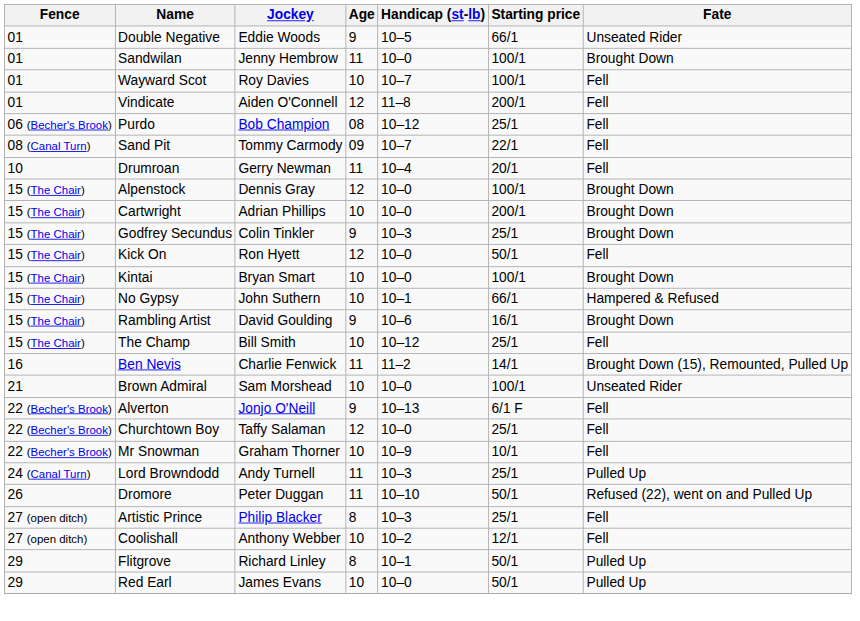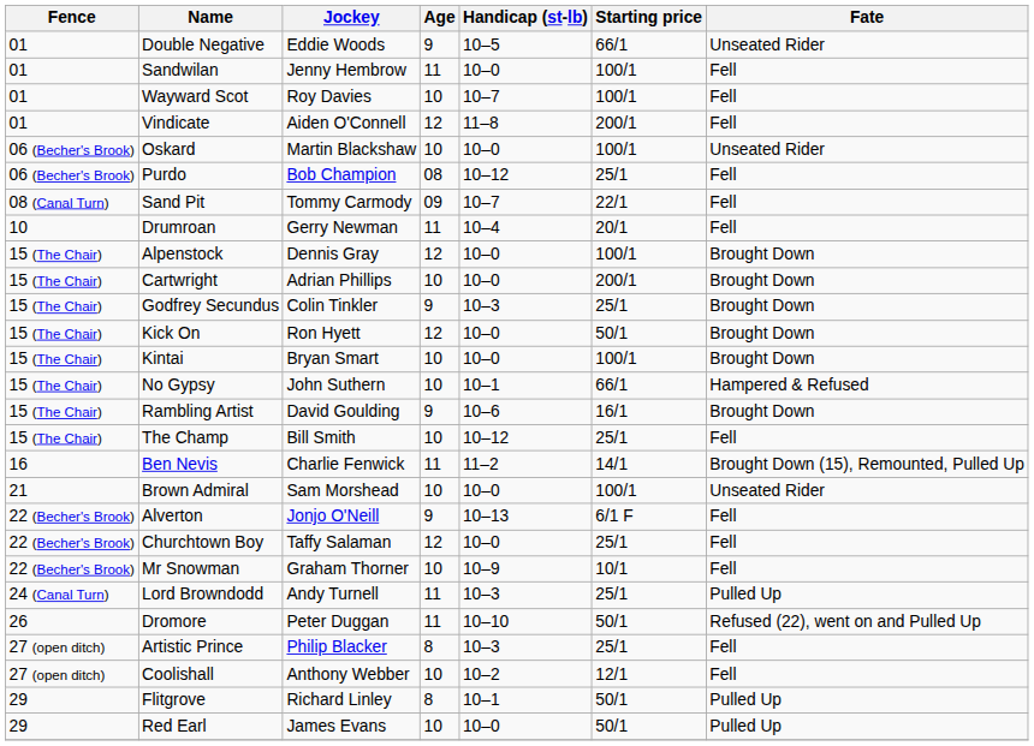 <table class="wikitable sortable">
 <tr>
 <th>Fence</th>
 <th>Name</th>
 <th><a href='#'>Jockey</a></th>
 <th>Age</th>
 <th>Handicap (<a href='#'>st</a>-<a href='#'>lb</a>)</th>
 <th>Starting price</th>
 <th>Fate</th>
 </tr>
 <tr>
 <td>01</td>
 <td>Double Negative</td>
 <td>Eddie Woods</td>
 <td>9</td>
 <td>10–5</td>
 <td>66/1</td>
 <td>Unseated Rider </td>
 </tr>
 <tr>
 <td>01</td>
 <td>Sandwilan</td>
 <td>Jenny Hembrow</td>
 <td>11</td>
 <td>10–0</td>
 <td>100/1</td>
-<td>Brought Down</td>
+<td>Fell</td>
 </tr>
 <tr>
 <td>01</td>
 <td>Wayward Scot</td>
 <td>Roy Davies</td>
 <td>10</td>
 <td>10–7</td>
 <td>100/1</td>
 <td>Fell</td>
 </tr>
 <tr>
 <td>01</td>
 <td>Vindicate</td>
 <td>Aiden O'Connell</td>
 <td>12</td>
 <td>11–8</td>
 <td>200/1</td>
 <td>Fell</td>
+</tr>
+<tr>
+<td>06 <small>(<a href='#'>Becher's Brook</a>)</small></td>
+<td>Oskard</td>
+<td>Martin Blackshaw</td>
+<td>10</td>
+<td>10–0</td>
+<td>100/1</td>
+<td>Unseated Rider </td>
 </tr>
 <tr>
 <td>06 <small>(<a href='#'>Becher's Brook</a>)</small></td>
 <td>Purdo</td>
 <td><a href='#'>Bob Champion</a></td>
 <td>08</td>
 <td>10–12</td>
 <td>25/1</td>
 <td>Fell</td>
 </tr>
 <tr>
 <td>08 <small>(<a href='#'>Canal Turn</a>)</small></td>
 <td>Sand Pit</td>
 <td>Tommy Carmody</td>
 <td>09</td>
 <td>10–7</td>
 <td>22/1</td>
 <td>Fell</td>
 </tr>
 <tr>
 <td>10</td>
 <td>Drumroan</td>
 <td>Gerry Newman</td>
 <td>11</td>
 <td>10–4</td>
 <td>20/1</td>
 <td>Fell</td>
 </tr>
 <tr>
 <td>15 <small>(<a href='#'>The Chair</a>)</small></td>
 <td>Alpenstock</td>
 <td>Dennis Gray</td>
 <td>12</td>
 <td>10–0</td>
 <td>100/1</td>
 <td>Brought Down</td>
 </tr>
 <tr>
 <td>15 <small>(<a href='#'>The Chair</a>)</small></td>
 <td>Cartwright</td>
 <td>Adrian Phillips</td>
 <td>10</td>
 <td>10–0</td>
 <td>200/1</td>
 <td>Brought Down</td>
 </tr>
 <tr>
 <td>15 <small>(<a href='#'>The Chair</a>)</small></td>
 <td>Godfrey Secundus</td>
 <td>Colin Tinkler</td>
 <td>9</td>
 <td>10–3</td>
 <td>25/1</td>
 <td>Brought Down</td>
 </tr>
 <tr>
 <td>15 <small>(<a href='#'>The Chair</a>)</small></td>
 <td>Kick On</td>
 <td>Ron Hyett</td>
 <td>12</td>
 <td>10–0</td>
 <td>50/1</td>
-<td>Fell</td>
+<td>Brought Down</td>
 </tr>
 <tr>
 <td>15 <small>(<a href='#'>The Chair</a>)</small></td>
 <td>Kintai</td>
 <td>Bryan Smart</td>
 <td>10</td>
 <td>10–0</td>
 <td>100/1</td>
 <td>Brought Down</td>
 </tr>
 <tr>
 <td>15 <small>(<a href='#'>The Chair</a>)</small></td>
 <td>No Gypsy</td>
 <td>John Suthern</td>
 <td>10</td>
 <td>10–1</td>
 <td>66/1</td>
 <td>Hampered & Refused </td>
 </tr>
 <tr>
 <td>15 <small>(<a href='#'>The Chair</a>)</small></td>
 <td>Rambling Artist</td>
 <td>David Goulding</td>
 <td>9</td>
 <td>10–6</td>
 <td>16/1</td>
 <td>Brought Down</td>
 </tr>
 <tr>
 <td>15 <small>(<a href='#'>The Chair</a>)</small></td>
 <td>The Champ</td>
 <td>Bill Smith</td>
 <td>10</td>
 <td>10–12</td>
 <td>25/1</td>
 <td>Fell</td>
 </tr>
 <tr>
 <td>16</td>
 <td><a href='#'>Ben Nevis</a></td>
 <td>Charlie Fenwick</td>
 <td>11</td>
 <td>11–2</td>
 <td>14/1</td>
 <td>Brought Down (15), Remounted, Pulled Up</td>
 </tr>
 <tr>
 <td>21</td>
 <td>Brown Admiral</td>
 <td>Sam Morshead</td>
 <td>10</td>
 <td>10–0</td>
 <td>100/1</td>
 <td>Unseated Rider</td>
 </tr>
 <tr>
 <td>22 <small>(<a href='#'>Becher's Brook</a>)</small></td>
 <td>Alverton</td>
 <td><a href='#'>Jonjo O'Neill</a></td>
 <td>9</td>
 <td>10–13</td>
 <td>6/1 F</td>
 <td>Fell</td>
 </tr>
 <tr>
 <td>22 <small>(<a href='#'>Becher's Brook</a>)</small></td>
 <td>Churchtown Boy</td>
 <td>Taffy Salaman</td>
 <td>12</td>
 <td>10–0</td>
 <td>25/1</td>
 <td>Fell</td>
 </tr>
 <tr>
 <td>22 <small>(<a href='#'>Becher's Brook</a>)</small></td>
 <td>Mr Snowman</td>
 <td>Graham Thorner</td>
 <td>10</td>
 <td>10–9</td>
 <td>10/1</td>
 <td>Fell</td>
 </tr>
 <tr>
 <td>24 <small>(<a href='#'>Canal Turn</a>)</small></td>
 <td>Lord Browndodd</td>
 <td>Andy Turnell</td>
 <td>11</td>
 <td>10–3</td>
 <td>25/1</td>
 <td>Pulled Up</td>
 </tr>
 <tr>
 <td>26</td>
 <td>Dromore</td>
 <td>Peter Duggan</td>
 <td>11</td>
 <td>10–10</td>
 <td>50/1</td>
 <td>Refused (22), went on and Pulled Up </td>
 </tr>
 <tr>
 <td>27 <small>(open ditch)</small></td>
 <td>Artistic Prince</td>
 <td><a href='#'>Philip Blacker</a></td>
 <td>8</td>
 <td>10–3</td>
 <td>25/1</td>
 <td>Fell</td>
 </tr>
 <tr>
 <td>27 <small>(open ditch)</small></td>
 <td>Coolishall</td>
 <td>Anthony Webber</td>
 <td>10</td>
 <td>10–2</td>
 <td>12/1</td>
 <td>Fell</td>
 </tr>
 <tr>
 <td>29</td>
 <td>Flitgrove</td>
 <td>Richard Linley</td>
 <td>8</td>
 <td>10–1</td>
 <td>50/1</td>
 <td>Pulled Up</td>
 </tr>
 <tr>
 <td>29</td>
 <td>Red Earl</td>
 <td>James Evans</td>
 <td>10</td>
 <td>10–0</td>
 <td>50/1</td>
 <td>Pulled Up</td>
 </tr>
 <tr>
 </tr>
 </table>
